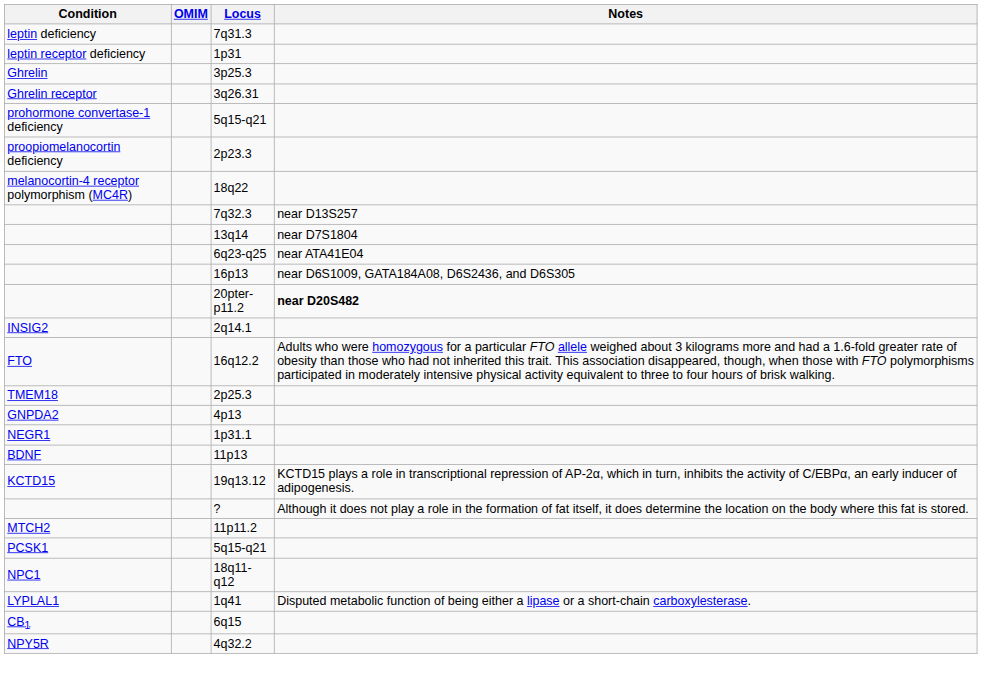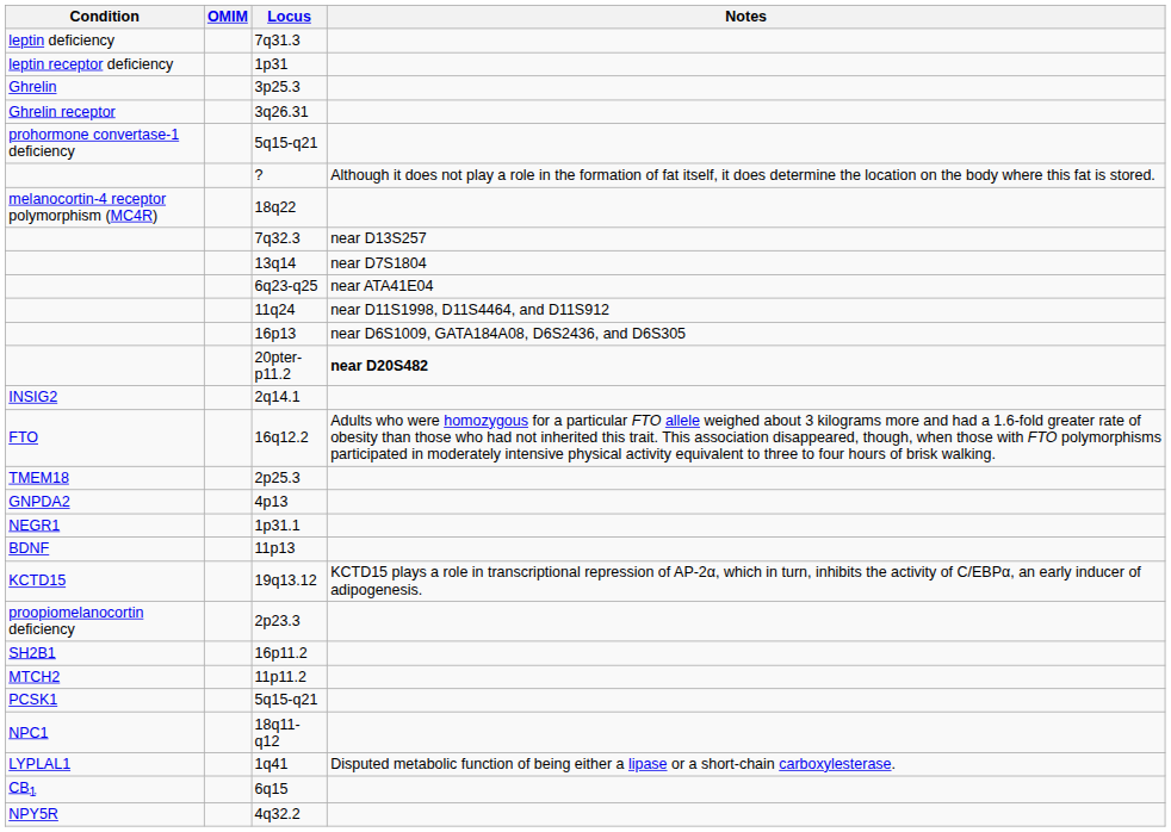 <table class="sortable wikitable">
 <tr>
 <th>Condition</th>
 <th><a href='#'>OMIM</a></th>
 <th><a href='#'>Locus</a></th>
 <th>Notes</th>
 </tr>
 <tr>
 <td><a href='#'>leptin</a> deficiency</td>
 <td></td>
 <td>7q31.3</td>
 <td></td>
 </tr>
 <tr>
 <td><a href='#'>leptin receptor</a> deficiency</td>
 <td></td>
 <td>1p31</td>
 <td></td>
 </tr>
 <tr>
 <td><a href='#'>Ghrelin</a></td>
 <td></td>
 <td>3p25.3</td>
 <td></td>
 </tr>
 <tr>
 <td><a href='#'>Ghrelin receptor</a></td>
 <td></td>
 <td>3q26.31</td>
 <td></td>
 </tr>
 <tr>
 <td><a href='#'>prohormone convertase-1</a> deficiency</td>
 <td></td>
 <td>5q15-q21</td>
 <td></td>
 </tr>
 <tr>
-<td><a href='#'>proopiomelanocortin</a> deficiency</td>
 <td></td>
-<td>2p23.3</td>
 <td></td>
+<td>?</td>
+<td>Although it does not play a role in the formation of fat itself, it does determine the location on the body where this fat is stored.</td>
 </tr>
 <tr>
 <td><a href='#'>melanocortin-4 receptor</a> polymorphism (<a href='#'>MC4R</a>)</td>
 <td></td>
 <td>18q22</td>
 <td></td>
 </tr>
 <tr>
 <td></td>
 <td></td>
 <td>7q32.3</td>
 <td>near D13S257</td>
 </tr>
 <tr>
 <td></td>
 <td></td>
 <td>13q14</td>
 <td>near D7S1804</td>
 </tr>
 <tr>
 <td></td>
 <td></td>
 <td>6q23-q25</td>
 <td>near ATA41E04</td>
+</tr>
+<tr>
+<td></td>
+<td></td>
+<td>11q24</td>
+<td>near D11S1998, D11S4464, and D11S912</td>
 </tr>
 <tr>
 <td></td>
 <td></td>
 <td>16p13</td>
 <td>near D6S1009, GATA184A08, D6S2436, and D6S305</td>
 </tr>
 <tr>
 <td></td>
 <td></td>
 <td>20pter-p11.2</td>
 <td><strong>near D20S482</strong></td>
 </tr>
 <tr>
 <td><a href='#'>INSIG2</a></td>
 <td></td>
 <td>2q14.1</td>
 <td></td>
 </tr>
 <tr>
 <td><a href='#'>FTO</a></td>
 <td></td>
 <td>16q12.2</td>
 <td>Adults who were <a href='#'>homozygous</a> for a particular <em>FTO</em> <a href='#'>allele</a> weighed about 3 kilograms more and had a 1.6-fold greater rate of obesity than those who had not inherited this trait. This association disappeared, though, when those with <em>FTO</em> polymorphisms participated in moderately intensive physical activity equivalent to three to four hours of brisk walking.</td>
 </tr>
 <tr>
 <td><a href='#'>TMEM18</a></td>
 <td></td>
 <td>2p25.3</td>
 <td></td>
 </tr>
 <tr>
 <td><a href='#'>GNPDA2</a></td>
 <td></td>
 <td>4p13</td>
 <td></td>
 </tr>
 <tr>
 <td><a href='#'>NEGR1</a></td>
 <td></td>
 <td>1p31.1</td>
 <td></td>
 </tr>
 <tr>
 <td><a href='#'>BDNF</a></td>
 <td></td>
 <td>11p13</td>
 <td></td>
 </tr>
 <tr>
 <td><a href='#'>KCTD15</a></td>
 <td></td>
 <td>19q13.12</td>
 <td>KCTD15 plays a role in transcriptional repression of AP-2α, which in turn, inhibits the activity of C/EBPα, an early inducer of adipogenesis.</td>
 </tr>
 <tr>
+<td><a href='#'>proopiomelanocortin</a> deficiency</td>
 <td></td>
+<td>2p23.3</td>
 <td></td>
-<td>?</td>
-<td>Although it does not play a role in the formation of fat itself, it does determine the location on the body where this fat is stored.</td>
+</tr>
+<tr>
+<td><a href='#'>SH2B1</a></td>
+<td></td>
+<td>16p11.2</td>
+<td></td>
 </tr>
 <tr>
 <td><a href='#'>MTCH2</a></td>
 <td></td>
 <td>11p11.2</td>
 <td></td>
 </tr>
 <tr>
 <td><a href='#'>PCSK1</a></td>
 <td></td>
 <td>5q15-q21</td>
 <td></td>
 </tr>
 <tr>
 <td><a href='#'>NPC1</a></td>
 <td></td>
 <td>18q11-q12</td>
 <td></td>
 </tr>
 <tr>
 <td><a href='#'>LYPLAL1</a></td>
 <td></td>
 <td>1q41</td>
 <td>Disputed metabolic function of being either a <a href='#'>lipase</a> or a short-chain <a href='#'>carboxylesterase</a>.</td>
 </tr>
 <tr>
 <td><a href='#'>CB<sub>1</sub></a></td>
 <td></td>
 <td>6q15</td>
 <td></td>
 </tr>
 <tr>
 <td><a href='#'>NPY5R</a></td>
 <td></td>
 <td>4q32.2</td>
 <td></td>
 </tr>
 </table>
